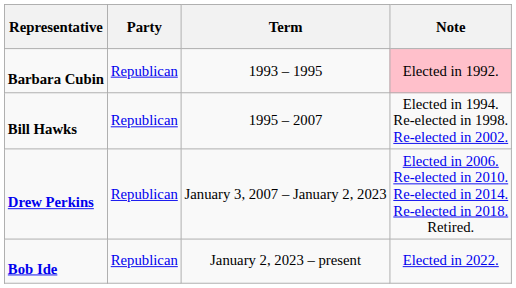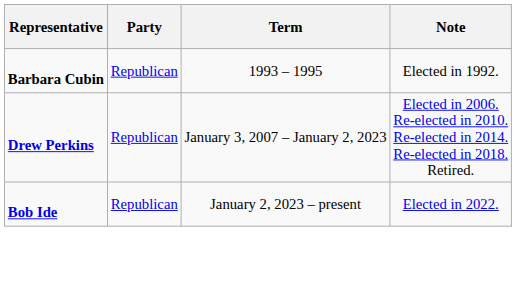 <table class=wikitable style="text-align:center">
 <tr style="height:3em">
 <th>Representative</th>
 <th>Party</th>
 <th>Term</th>
 <th>Note</th>
 </tr>
 <tr style="height:3em">
 <td align="left"><br><strong>Barbara Cubin</strong></td>
 <td><a href='#'>Republican</a></td>
 <td>1993 – 1995</td>
-<td style="background: pink;">Elected in 1992.</td>
-</tr>
-<tr style="height:3em">
-<td align="left"><br><strong>Bill Hawks</strong></td>
-<td><a href='#'>Republican</a></td>
-<td>1995 – 2007</td>
-<td>Elected in 1994.<br>Re-elected in 1998.<br><a href='#'>Re-elected in 2002.</a></td>
+<td>Elected in 1992.</td>
 </tr>
 <tr style="height:3em">
 <td align="left"><br><strong><a href='#'>Drew Perkins</a></strong></td>
 <td><a href='#'>Republican</a></td>
 <td>January 3, 2007 – January 2, 2023</td>
 <td><a href='#'>Elected in 2006.</a><br><a href='#'>Re-elected in 2010.</a><br><a href='#'>Re-elected in 2014.</a><br><a href='#'>Re-elected in 2018.</a><br>Retired.</td>
 </tr>
 <tr style="height:3em">
 <td align="left"><br><strong><a href='#'>Bob Ide</a></strong></td>
 <td><a href='#'>Republican</a></td>
 <td>January 2, 2023 – present</td>
 <td><a href='#'>Elected in 2022.</a></td>
 </tr>
 </table>
